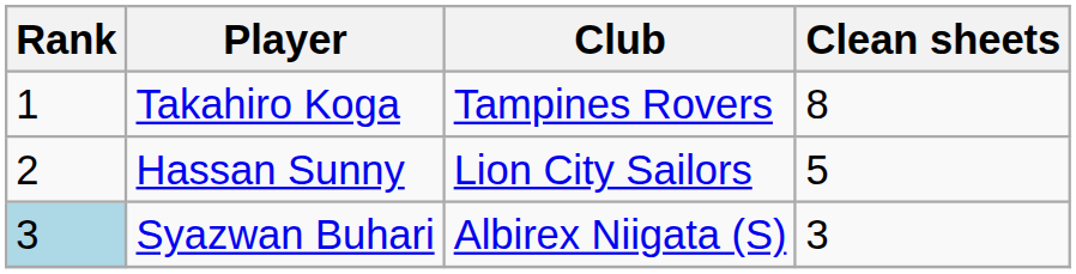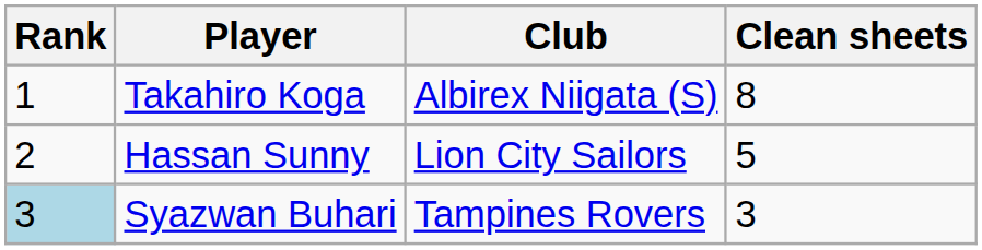 <table class="wikitable plainrowheaders sortable" style="font-size:95%">
 <tr>
 <th>Rank</th>
 <th>Player</th>
 <th>Club</th>
 <th>Clean sheets</th>
 </tr>
 <tr>
 <td>1</td>
 <td> <a href='#'>Takahiro Koga</a></td>
-<td><a href='#'>Tampines Rovers</a></td>
+<td><a href='#'>Albirex Niigata (S)</a></td>
 <td>8</td>
 </tr>
 <tr>
 <td>2</td>
 <td> <a href='#'>Hassan Sunny</a></td>
 <td><a href='#'>Lion City Sailors</a></td>
 <td>5</td>
 </tr>
 <tr>
 <td style="background: lightblue;">3</td>
 <td> <a href='#'>Syazwan Buhari</a></td>
-<td><a href='#'>Albirex Niigata (S)</a></td>
+<td><a href='#'>Tampines Rovers</a></td>
 <td>3</td>
 </tr>
 <tr>
 </tr>
 </table>
